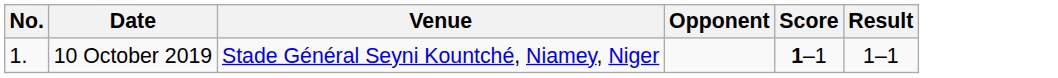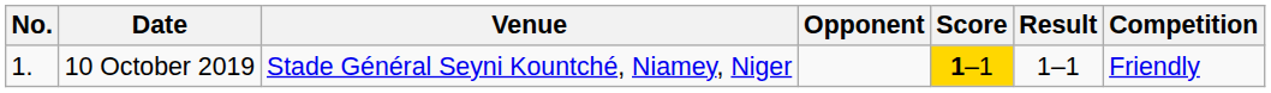 <table class="wikitable">
 <tr>
 <th>No.</th>
 <th>Date</th>
 <th>Venue</th>
 <th>Opponent</th>
 <th>Score</th>
 <th>Result</th>
+<th>Competition</th>
 </tr>
 <tr>
 <td>1.</td>
 <td>10 October 2019</td>
 <td><a href='#'>Stade Général Seyni Kountché</a>, <a href='#'>Niamey</a>, <a href='#'>Niger</a></td>
 <td></td>
-<td align=center><strong>1</strong>–1</td>
+<td align=center style="background: gold;"><strong>1</strong>–1</td>
 <td align=center>1–1</td>
+<td><a href='#'>Friendly</a></td>
 </tr>
 </table>
